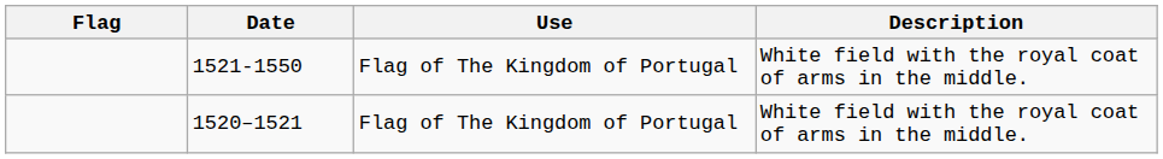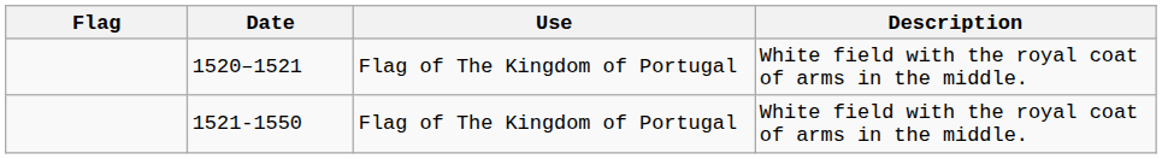 <table class="wikitable">
 <tr>
 <th style="width:110px;">Flag</th>
 <th style="width:100px;">Date</th>
 <th style="width:250px;">Use</th>
 <th style="width:250px;">Description</th>
 </tr>
 <tr>
 <td></td>
-<td>1521-1550</td>
+<td>1520–1521</td>
 <td>Flag of The Kingdom of Portugal</td>
 <td>White field with the royal coat of arms in the middle.</td>
 </tr>
 <tr>
 <td></td>
-<td>1520–1521</td>
+<td>1521-1550</td>
 <td>Flag of The Kingdom of Portugal</td>
 <td>White field with the royal coat of arms in the middle.</td>
 </tr>
 </table>
